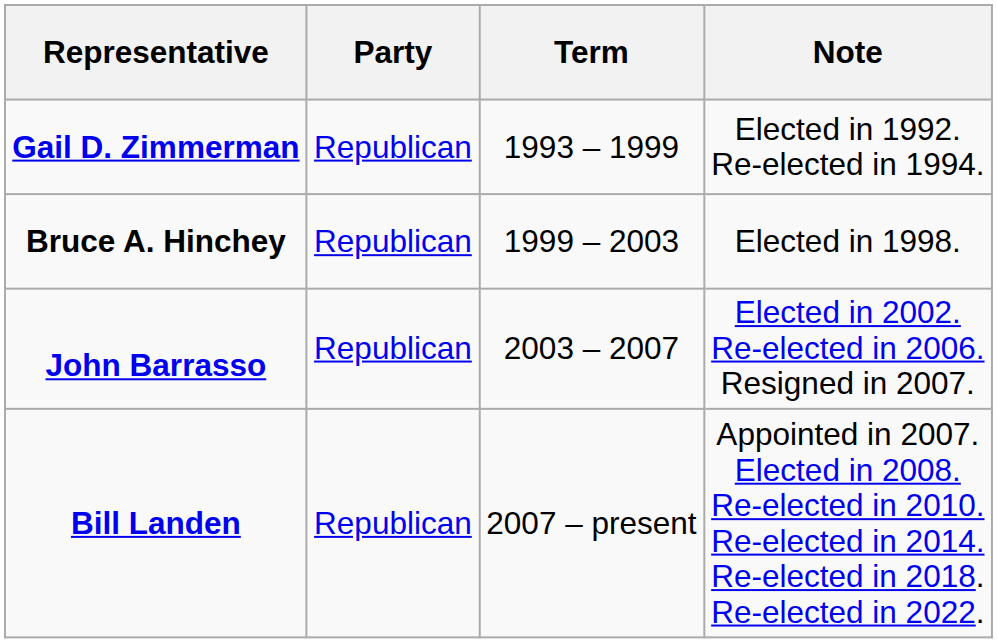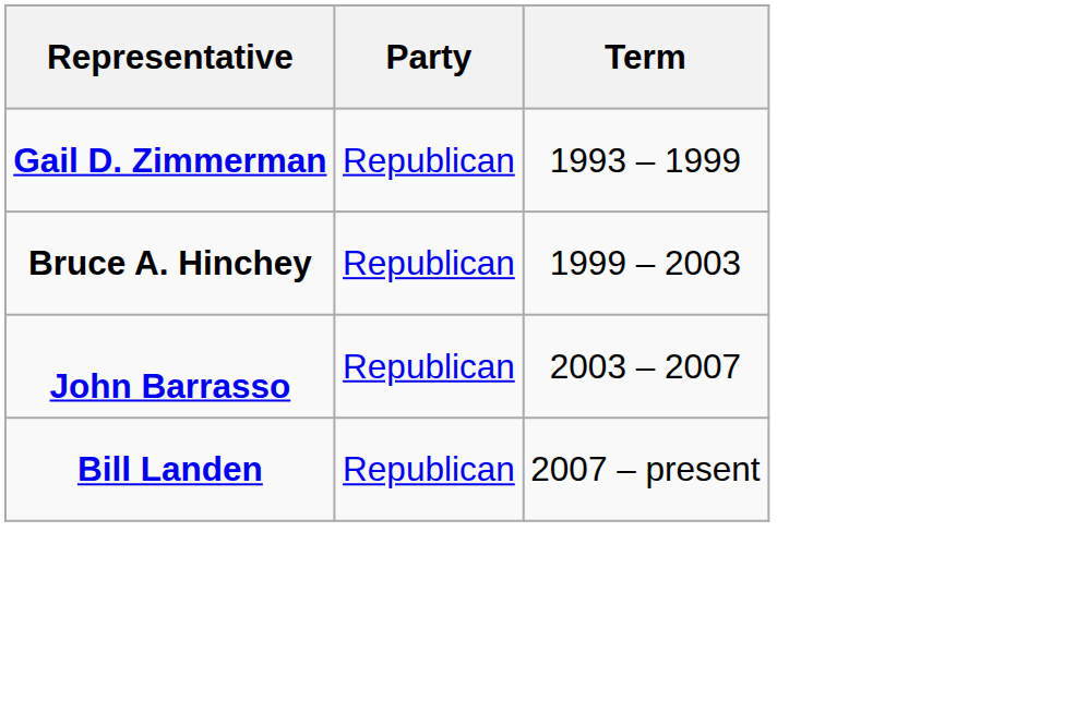 <table class=wikitable style="text-align:center">
 <tr style="height:3em">
 <th>Representative</th>
 <th>Party</th>
 <th>Term</th>
-<th>Note</th>
 </tr>
 <tr style="height:3em">
 <td><strong><a href='#'>Gail D. Zimmerman</a></strong></td>
 <td><a href='#'>Republican</a></td>
 <td>1993 – 1999</td>
-<td>Elected in 1992.<br>Re-elected in 1994.</td>
 </tr>
 <tr style="height:3em">
 <td><strong>Bruce A. Hinchey</strong></td>
 <td><a href='#'>Republican</a></td>
 <td>1999 – 2003</td>
-<td>Elected in 1998.</td>
 </tr>
 <tr style="height:3em">
 <td><br> <strong><a href='#'>John Barrasso</a></strong></td>
 <td><a href='#'>Republican</a></td>
 <td>2003 – 2007</td>
-<td><a href='#'>Elected in 2002.</a><br><a href='#'>Re-elected in 2006.</a><br>Resigned in 2007.</td>
 </tr>
 <tr style="height:3em">
 <td><strong><a href='#'>Bill Landen</a></strong></td>
 <td><a href='#'>Republican</a></td>
 <td>2007 – present</td>
-<td>Appointed in 2007.<br><a href='#'>Elected in 2008.</a><br><a href='#'>Re-elected in 2010.</a><br><a href='#'>Re-elected in 2014.</a><br><a href='#'>Re-elected in 2018</a>.<br><a href='#'>Re-elected in 2022</a>.</td>
 </tr>
 </table>
